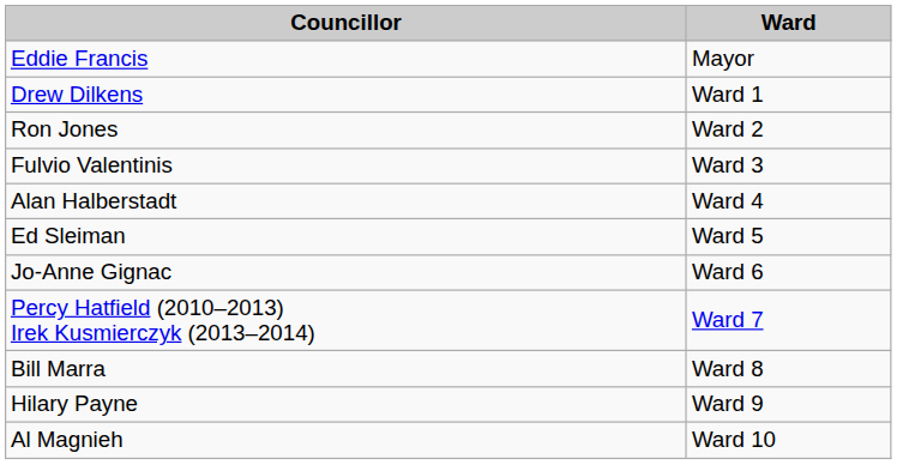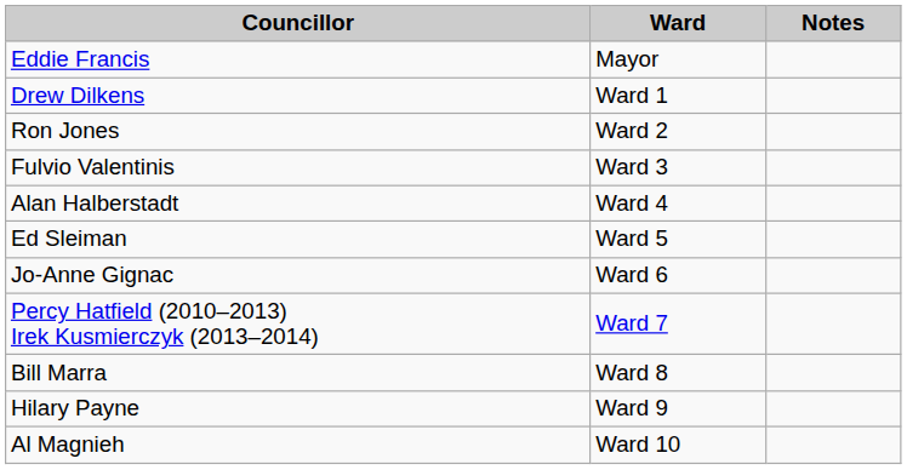 <table class="wikitable" width=50%>
 <tr>
 <th style="background:#cccccc;"><strong>Councillor</strong></th>
 <th style="background:#cccccc;"><strong>Ward</strong></th>
+<th style="background:#cccccc;"><strong>Notes</strong></th>
 </tr>
 <tr>
 <td><a href='#'>Eddie Francis</a></td>
 <td>Mayor</td>
+<td></td>
 </tr>
 <tr>
 <td><a href='#'>Drew Dilkens</a></td>
 <td>Ward 1</td>
+<td></td>
 </tr>
 <tr>
 <td>Ron Jones</td>
 <td>Ward 2</td>
+<td></td>
 </tr>
 <tr>
 <td>Fulvio Valentinis</td>
 <td>Ward 3</td>
+<td></td>
 </tr>
 <tr>
 <td>Alan Halberstadt</td>
 <td>Ward 4</td>
+<td></td>
 </tr>
 <tr>
 <td>Ed Sleiman</td>
 <td>Ward 5</td>
+<td></td>
 </tr>
 <tr>
 <td>Jo-Anne Gignac</td>
 <td>Ward 6</td>
+<td></td>
 </tr>
 <tr>
 <td><a href='#'>Percy Hatfield</a> (2010–2013)<br><a href='#'>Irek Kusmierczyk</a> (2013–2014)</td>
 <td><a href='#'>Ward 7</a></td>
+<td></td>
 </tr>
 <tr>
 <td>Bill Marra</td>
 <td>Ward 8</td>
+<td></td>
 </tr>
 <tr>
 <td>Hilary Payne</td>
 <td>Ward 9</td>
+<td></td>
 </tr>
 <tr>
 <td>Al Magnieh</td>
 <td>Ward 10</td>
+<td></td>
 </tr>
 </table>
